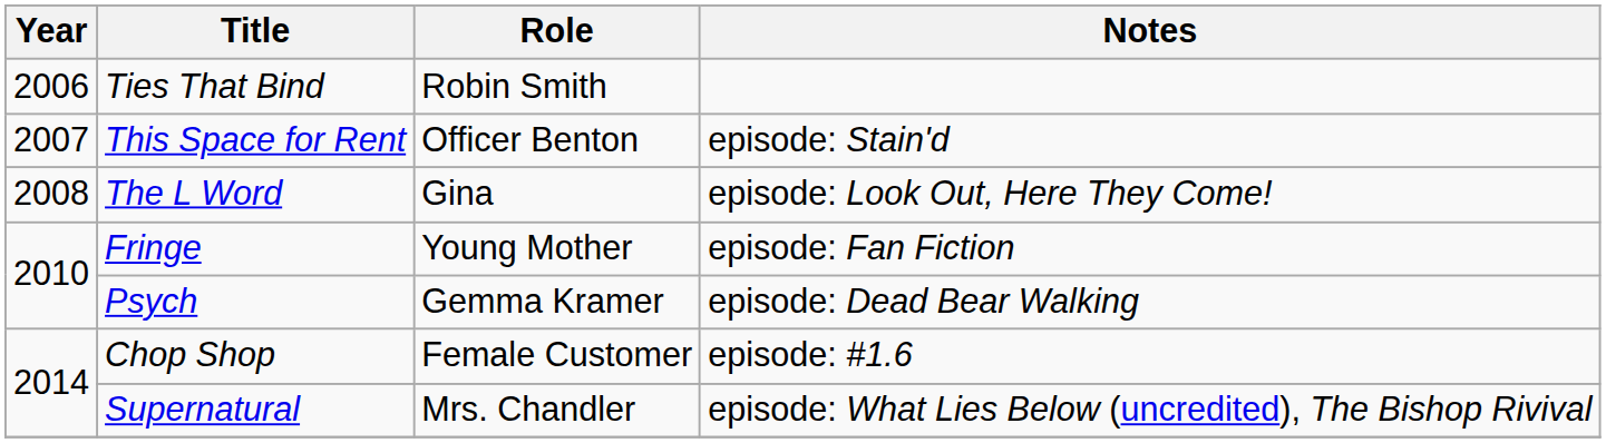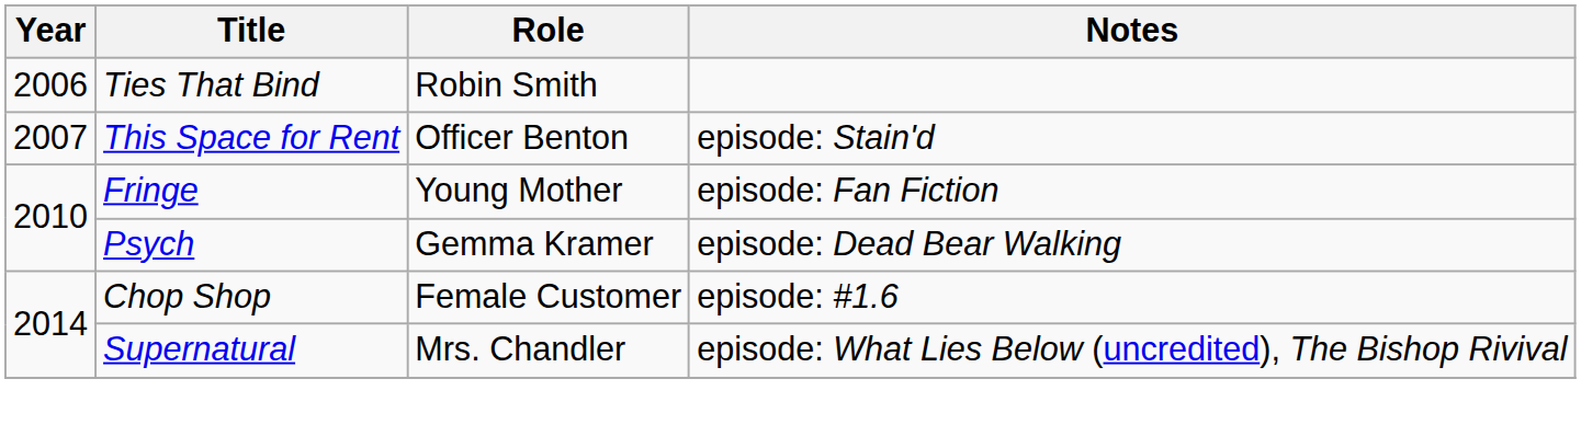 <table class="wikitable sortable">
 <tr>
 <th>Year</th>
 <th>Title</th>
 <th>Role</th>
 <th class="unsortable">Notes</th>
 </tr>
 <tr>
 <td>2006</td>
 <td><em>Ties That Bind</em></td>
 <td>Robin Smith</td>
 <td></td>
 </tr>
 <tr>
 <td>2007</td>
 <td><em><a href='#'>This Space for Rent</a></em></td>
 <td>Officer Benton</td>
 <td>episode: <em>Stain'd</em></td>
-</tr>
-<tr>
-<td>2008</td>
-<td data-sort-value="L Word, The"><em><a href='#'>The L Word</a></em></td>
-<td>Gina</td>
-<td>episode: <em>Look Out, Here They Come!</em></td>
 </tr>
 <tr>
 <td rowspan="2">2010</td>
 <td><em><a href='#'>Fringe</a></em></td>
 <td>Young Mother</td>
 <td>episode: <em>Fan Fiction</em></td>
 </tr>
 <tr>
 <td><em><a href='#'>Psych</a></em></td>
 <td>Gemma Kramer</td>
 <td>episode: <em>Dead Bear Walking</em></td>
 </tr>
 <tr>
 <td rowspan="2">2014</td>
 <td><em>Chop Shop</em></td>
 <td>Female Customer</td>
 <td>episode: <em>#1.6</em></td>
 </tr>
 <tr>
 <td><em><a href='#'>Supernatural</a></em></td>
 <td>Mrs. Chandler</td>
 <td>episode: <em>What Lies Below</em> (<a href='#'>uncredited</a>), <em>The Bishop Rivival</em></td>
 </tr>
 <tr>
 </tr>
 </table>
